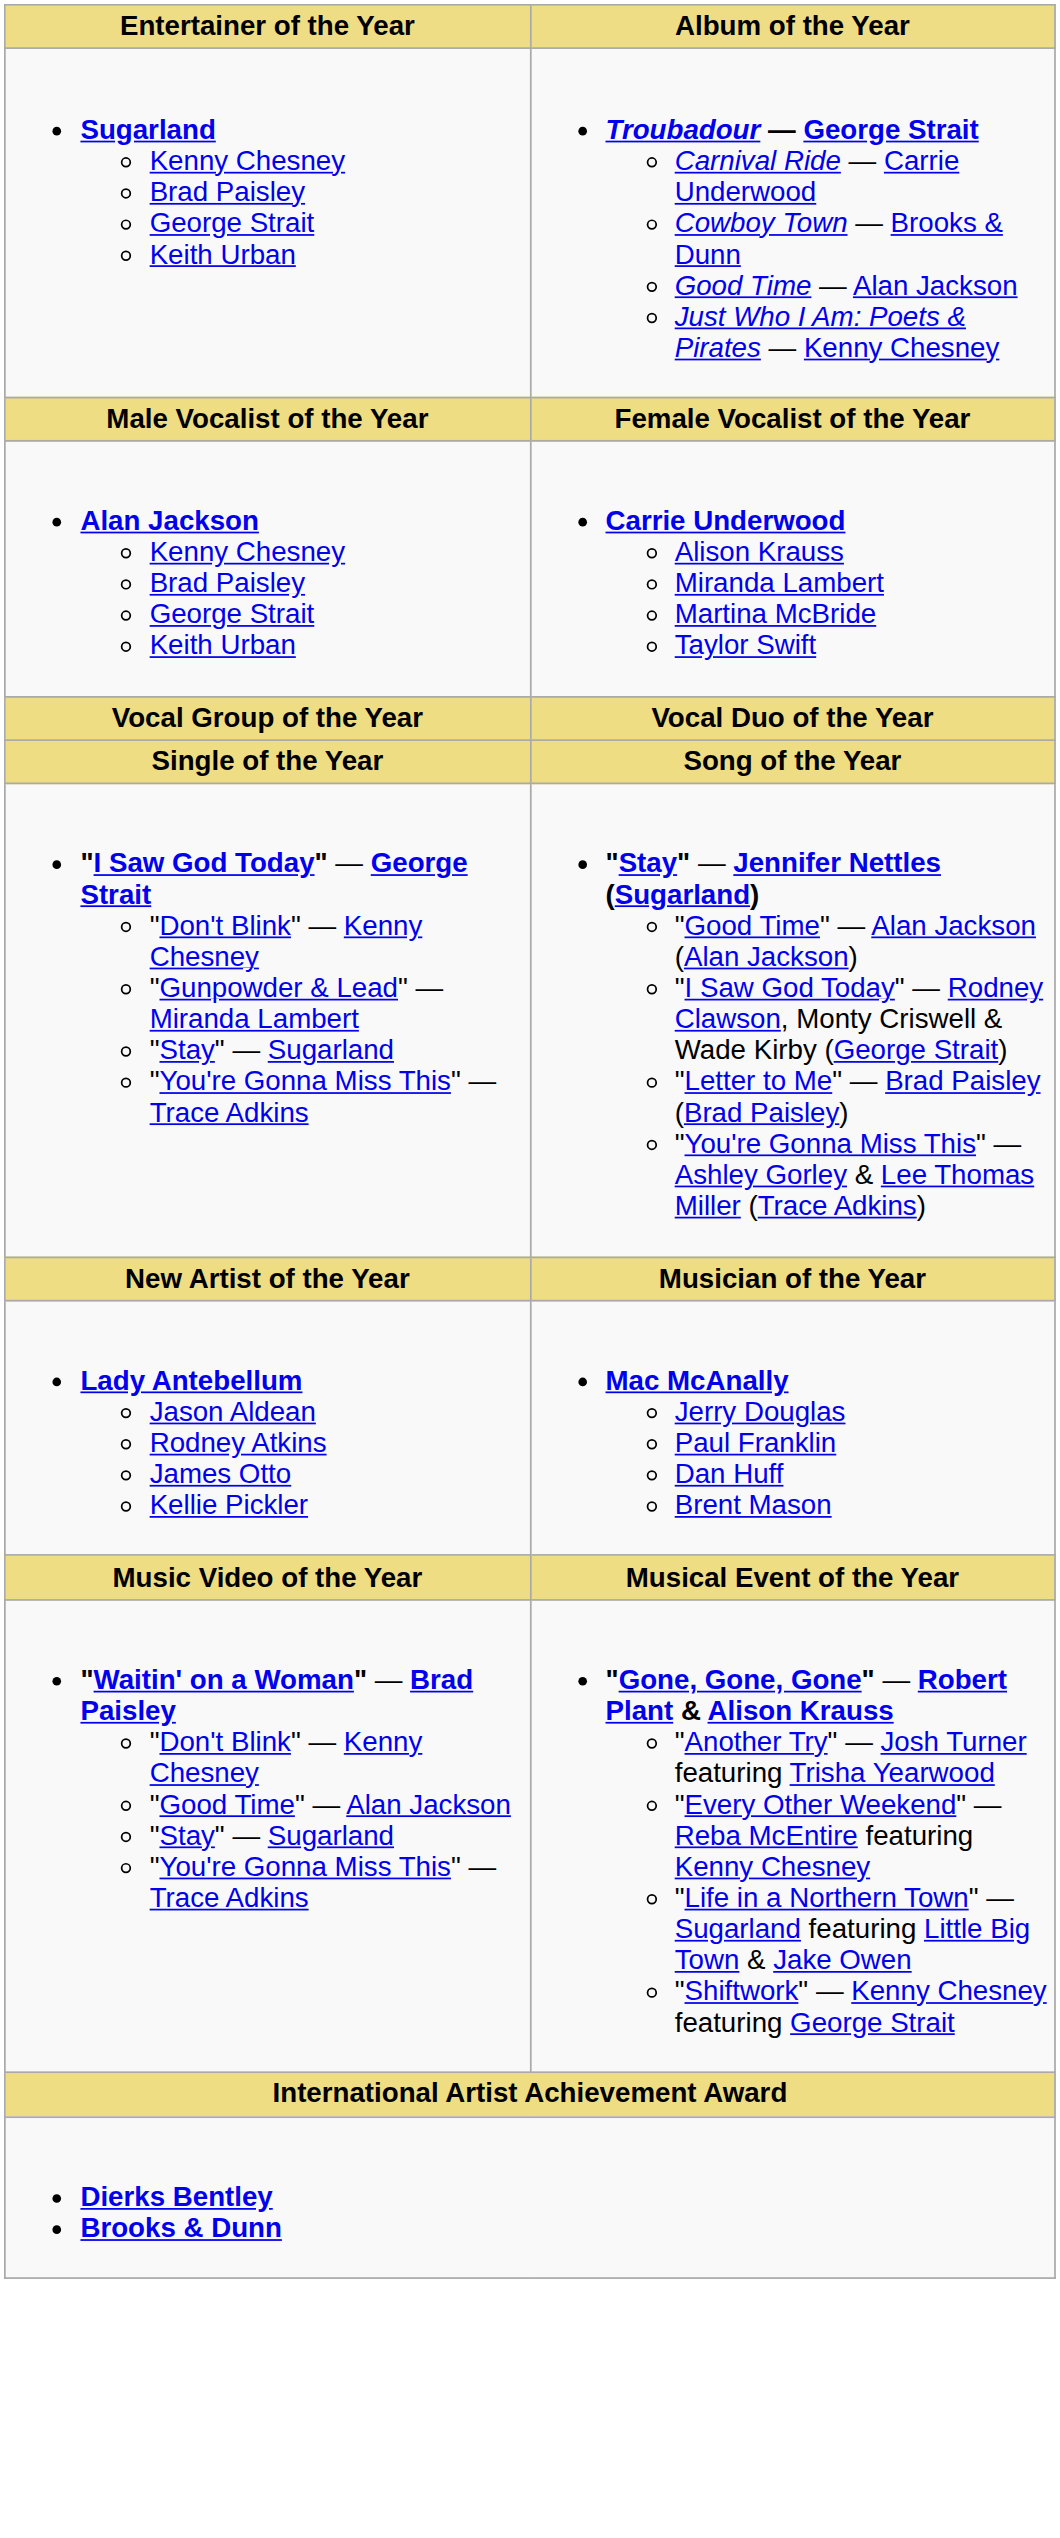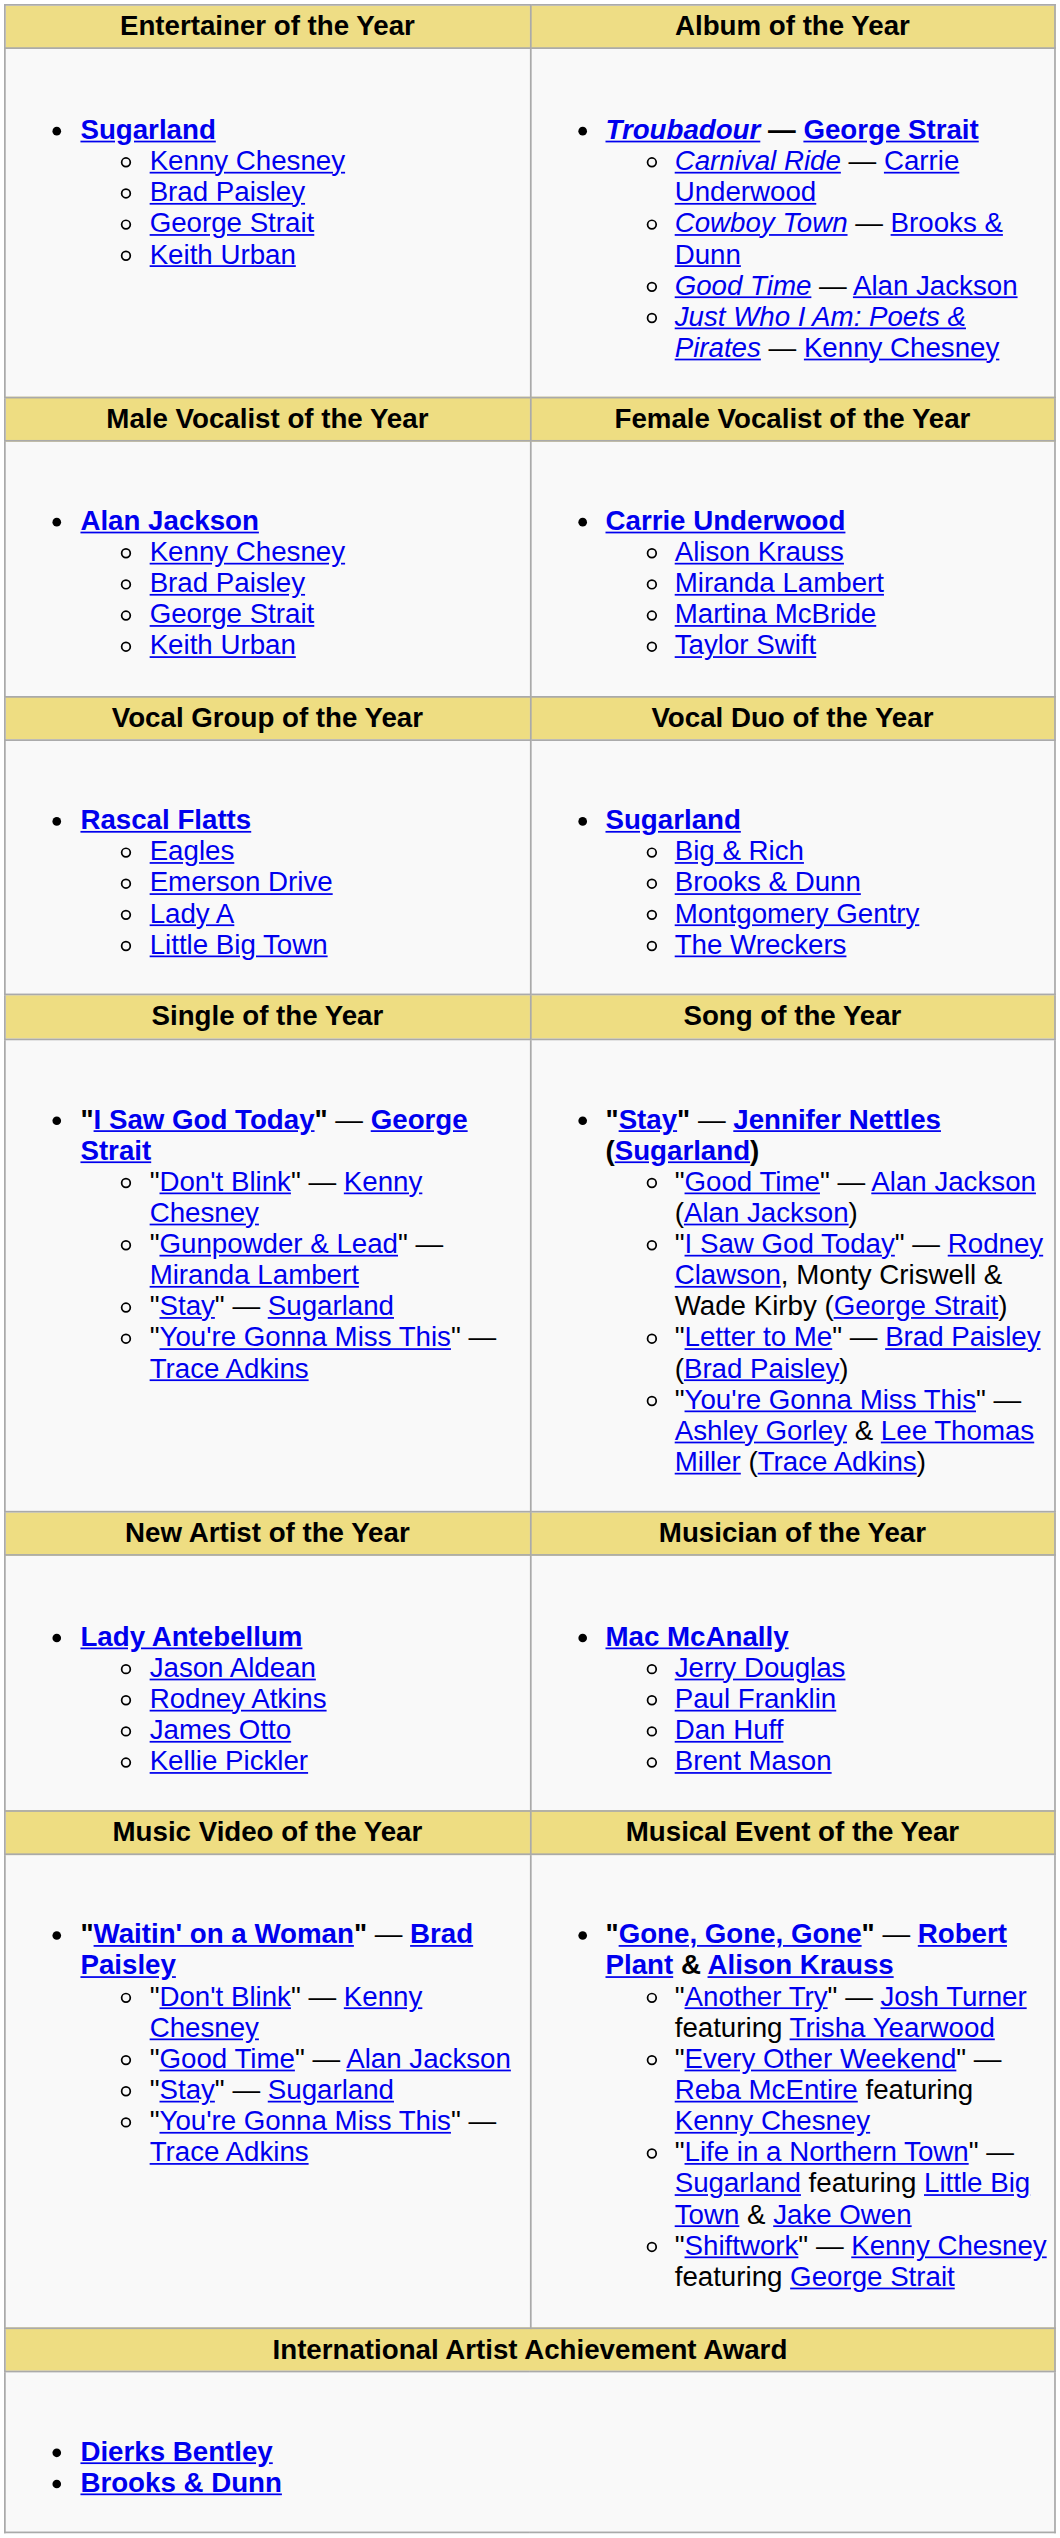 <table class=wikitable>
 <tr>
 <th style="background:#EEDD85;" width="50%">Entertainer of the Year</th>
 <th style="background:#EEDD85;" width="50%">Album of the Year</th>
 </tr>
 <tr>
 <td valign="top"><br><ul><li><strong><a href='#'>Sugarland</a></strong><ul><li><a href='#'>Kenny Chesney</a></li><li><a href='#'>Brad Paisley</a></li><li><a href='#'>George Strait</a></li><li><a href='#'>Keith Urban</a></li></ul></li></ul></td>
 <td valign="top"><br><ul><li><strong><em><a href='#'>Troubadour</a></em></strong> <strong>— <a href='#'>George Strait</a></strong><ul><li><em><a href='#'>Carnival Ride</a></em> — <a href='#'>Carrie Underwood</a></li><li><em><a href='#'>Cowboy Town</a></em> — <a href='#'>Brooks & Dunn</a></li><li><em><a href='#'>Good Time</a></em> — <a href='#'>Alan Jackson</a></li><li><em><a href='#'>Just Who I Am: Poets & Pirates</a></em> — <a href='#'>Kenny Chesney</a></li></ul></li></ul></td>
 </tr>
 <tr>
 <th style="background:#EEDD82; width=50%">Male Vocalist of the Year</th>
 <th style="background:#EEDD82; width=50%">Female Vocalist of the Year</th>
 </tr>
 <tr>
 <td valign="top"><br><ul><li><strong><a href='#'>Alan Jackson</a></strong><ul><li><a href='#'>Kenny Chesney</a></li><li><a href='#'>Brad Paisley</a></li><li><a href='#'>George Strait</a></li><li><a href='#'>Keith Urban</a></li></ul></li></ul></td>
 <td valign="top"><br><ul><li><strong><a href='#'>Carrie Underwood</a></strong><ul><li><a href='#'>Alison Krauss</a></li><li><a href='#'>Miranda Lambert</a></li><li><a href='#'>Martina McBride</a></li><li><a href='#'>Taylor Swift</a></li></ul></li></ul></td>
 </tr>
 <tr>
 <th style="background:#EEDD82; width=50%">Vocal Group of the Year</th>
 <th style="background:#EEDD82; width=50%">Vocal Duo of the Year</th>
+</tr>
+<tr>
+<td valign="top"><br><ul><li><strong><a href='#'>Rascal Flatts</a></strong><ul><li><a href='#'>Eagles</a></li><li><a href='#'>Emerson Drive</a></li><li><a href='#'>Lady A</a></li><li><a href='#'>Little Big Town</a></li></ul></li></ul></td>
+<td valign="top"><br><ul><li><strong><a href='#'>Sugarland</a></strong><ul><li><a href='#'>Big & Rich</a></li><li><a href='#'>Brooks & Dunn</a></li><li><a href='#'>Montgomery Gentry</a></li><li><a href='#'>The Wreckers</a></li></ul></li></ul></td>
 </tr>
 <tr>
 <th style="background:#EEDD82; width=50%">Single of the Year</th>
 <th style="background:#EEDD82; width=50%">Song of the Year</th>
 </tr>
 <tr>
 <td valign="top"><br><ul><li><strong>"<a href='#'>I Saw God Today</a>"</strong> — <strong><a href='#'>George Strait</a></strong><ul><li>"<a href='#'>Don't Blink</a>" — <a href='#'>Kenny Chesney</a></li><li>"<a href='#'>Gunpowder & Lead</a>" — <a href='#'>Miranda Lambert</a></li><li>"<a href='#'>Stay</a>" — <a href='#'>Sugarland</a></li><li>"<a href='#'>You're Gonna Miss This</a>" — <a href='#'>Trace Adkins</a></li></ul></li></ul></td>
 <td valign="top"><br><ul><li><strong>"<a href='#'>Stay</a>"</strong> — <strong><a href='#'>Jennifer Nettles</a> (<a href='#'>Sugarland</a>)</strong><ul><li>"<a href='#'>Good Time</a>" — <a href='#'>Alan Jackson</a> (<a href='#'>Alan Jackson</a>)</li><li>"<a href='#'>I Saw God Today</a>" — <a href='#'>Rodney Clawson</a>, Monty Criswell & Wade Kirby (<a href='#'>George Strait</a>)</li><li>"<a href='#'>Letter to Me</a>" — <a href='#'>Brad Paisley</a> (<a href='#'>Brad Paisley</a>)</li><li>"<a href='#'>You're Gonna Miss This</a>" — <a href='#'>Ashley Gorley</a> & <a href='#'>Lee Thomas Miller</a> (<a href='#'>Trace Adkins</a>)</li></ul></li></ul></td>
 </tr>
 <tr>
 <th style="background:#EEDD82; width=50%">New Artist of the Year</th>
 <th style="background:#EEDD82; width=50%">Musician of the Year</th>
 </tr>
 <tr>
 <td valign="top"><br><ul><li><strong><a href='#'>Lady Antebellum</a></strong><ul><li><a href='#'>Jason Aldean</a></li><li><a href='#'>Rodney Atkins</a></li><li><a href='#'>James Otto</a></li><li><a href='#'>Kellie Pickler</a></li></ul></li></ul></td>
 <td valign="top"><br><ul><li><strong><a href='#'>Mac McAnally</a></strong><ul><li><a href='#'>Jerry Douglas</a></li><li><a href='#'>Paul Franklin</a></li><li><a href='#'>Dan Huff</a></li><li><a href='#'>Brent Mason</a></li></ul></li></ul></td>
 </tr>
 <tr>
 <th style="background:#EEDD82; width=50%">Music Video of the Year</th>
 <th style="background:#EEDD82; width=50%">Musical Event of the Year</th>
 </tr>
 <tr>
 <td valign="top"><br><ul><li><strong>"<a href='#'>Waitin' on a Woman</a>"</strong> — <strong><a href='#'>Brad Paisley</a></strong><ul><li>"<a href='#'>Don't Blink</a>" — <a href='#'>Kenny Chesney</a></li><li>"<a href='#'>Good Time</a>" — <a href='#'>Alan Jackson</a></li><li>"<a href='#'>Stay</a>" — <a href='#'>Sugarland</a></li><li>"<a href='#'>You're Gonna Miss This</a>" — <a href='#'>Trace Adkins</a></li></ul></li></ul></td>
 <td valign="top"><br><ul><li><strong>"<a href='#'>Gone, Gone, Gone</a>"</strong> — <strong><a href='#'>Robert Plant</a> & <a href='#'>Alison Krauss</a></strong><ul><li>"<a href='#'>Another Try</a>" — <a href='#'>Josh Turner</a> featuring <a href='#'>Trisha Yearwood</a></li><li>"<a href='#'>Every Other Weekend</a>" — <a href='#'>Reba McEntire</a> featuring <a href='#'>Kenny Chesney</a></li><li>"<a href='#'>Life in a Northern Town</a>" — <a href='#'>Sugarland</a> featuring <a href='#'>Little Big Town</a> & <a href='#'>Jake Owen</a></li><li>"<a href='#'>Shiftwork</a>" — <a href='#'>Kenny Chesney</a> featuring <a href='#'>George Strait</a></li></ul></li></ul></td>
 </tr>
 <tr>
 <th colspan="2" style="background:#EEDD82; width=50%">International Artist Achievement Award</th>
 </tr>
 <tr>
 <td colspan="2" valign="top"><br><ul><li><strong><a href='#'>Dierks Bentley</a></strong></li><li><strong><a href='#'>Brooks & Dunn</a></strong></li></ul></td>
 </tr>
 </table>
